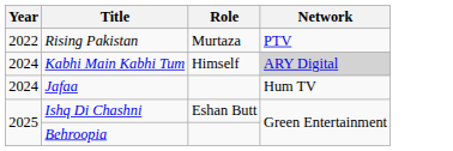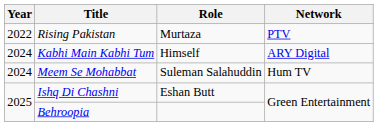 <table class="wikitable sortable plainrowheaders">
 <tr style="text-align:center;">
 <th scope="col">Year</th>
 <th scope="col">Title</th>
 <th scope="col">Role</th>
 <th scope="col">Network</th>
 </tr>
 <tr>
 <td>2022</td>
 <td><em>Rising Pakistan</em></td>
 <td>Murtaza</td>
 <td><a href='#'>PTV</a></td>
 </tr>
 <tr>
 <td>2024</td>
 <td><em><a href='#'>Kabhi Main Kabhi Tum</a></em></td>
 <td>Himself</td>
-<td style="background: lightgrey;"><a href='#'>ARY Digital</a></td>
+<td><a href='#'>ARY Digital</a></td>
 </tr>
 <tr>
 <td>2024</td>
-<td><em><a href='#'>Jafaa</a></em></td>
-<td></td>
+<td><em><a href='#'>Meem Se Mohabbat</a></em></td>
+<td>Suleman Salahuddin</td>
 <td>Hum TV</td>
 </tr>
 <tr>
 <td rowspan="2">2025</td>
 <td><em><a href='#'>Ishq Di Chashni</a></em></td>
 <td>Eshan Butt</td>
 <td rowspan="2">Green Entertainment</td>
 </tr>
 <tr>
 <td><em><a href='#'>Behroopia</a></em></td>
 <td></td>
 </tr>
 </table>
